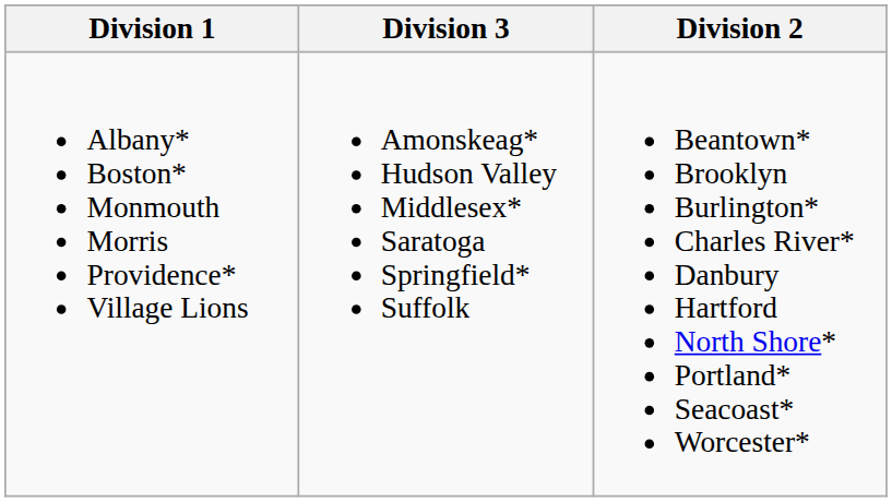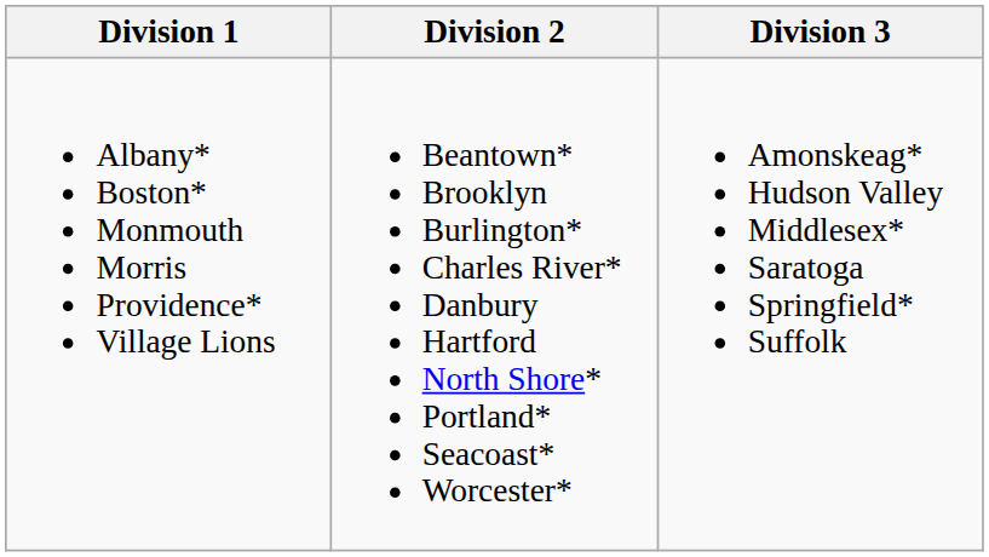 <table class="wikitable" style="text-align: left;">
 <tr valign="top">
 <th>Division 1</th>
+<th>Division 2</th>
 <th>Division 3</th>
-<th>Division 2</th>
 </tr>
 <tr valign="top">
 <td style="width: 150px; text-align:left'"><br><ul><li>Albany*</li><li>Boston*</li><li>Monmouth</li><li>Morris</li><li>Providence*</li><li>Village Lions</li></ul></td>
+<td style="width: 150px; text-align:left'"><br><ul><li>Beantown*</li><li>Brooklyn</li><li>Burlington*</li><li>Charles River*</li><li>Danbury</li><li>Hartford</li><li><a href='#'>North Shore</a>*</li><li>Portland*</li><li>Seacoast*</li><li>Worcester*</li></ul></td>
 <td style="width: 150px; text-align:left'"><br><ul><li>Amonskeag*</li><li>Hudson Valley</li><li>Middlesex*</li><li>Saratoga</li><li>Springfield*</li><li>Suffolk</li></ul></td>
-<td style="width: 150px; text-align:left'"><br><ul><li>Beantown*</li><li>Brooklyn</li><li>Burlington*</li><li>Charles River*</li><li>Danbury</li><li>Hartford</li><li><a href='#'>North Shore</a>*</li><li>Portland*</li><li>Seacoast*</li><li>Worcester*</li></ul></td>
 </tr>
 </table>
